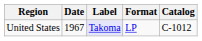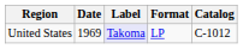 <table class="wikitable">
 <tr>
 <th>Region</th>
 <th>Date</th>
 <th>Label</th>
 <th>Format</th>
 <th>Catalog</th>
 </tr>
 <tr>
 <td>United States</td>
-<td>1967</td>
+<td>1969</td>
 <td style="background: lavender;"><a href='#'>Takoma</a></td>
 <td><a href='#'>LP</a></td>
 <td>C-1012</td>
 </tr>
 </table>
